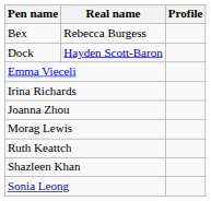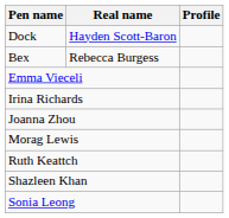 <table class="wikitable">
 <tr>
 <th>Pen name</th>
 <th>Real name</th>
 <th>Profile</th>
 </tr>
 <tr>
-<td>Bex</td>
-<td>Rebecca Burgess</td>
+<td>Dock</td>
+<td><a href='#'>Hayden Scott-Baron</a></td>
 <td></td>
 </tr>
 <tr>
-<td>Dock</td>
-<td><a href='#'>Hayden Scott-Baron</a></td>
+<td>Bex</td>
+<td>Rebecca Burgess</td>
 <td></td>
 </tr>
 <tr>
 <td colspan="2"><a href='#'>Emma Vieceli</a></td>
 <td></td>
 </tr>
 <tr>
 <td colspan="2">Irina Richards</td>
 <td></td>
 </tr>
 <tr>
 <td colspan="2">Joanna Zhou</td>
 <td></td>
 </tr>
 <tr>
 <td colspan="2">Morag Lewis</td>
 <td></td>
 </tr>
 <tr>
 <td colspan="2">Ruth Keattch</td>
 <td></td>
 </tr>
 <tr>
 <td colspan="2">Shazleen Khan</td>
 <td></td>
 </tr>
 <tr>
 <td colspan="2"><a href='#'>Sonia Leong</a></td>
 <td></td>
 </tr>
 </table>
